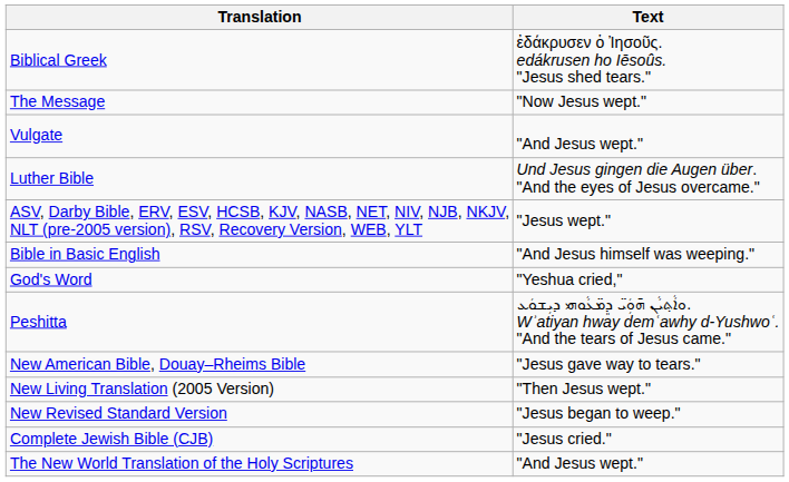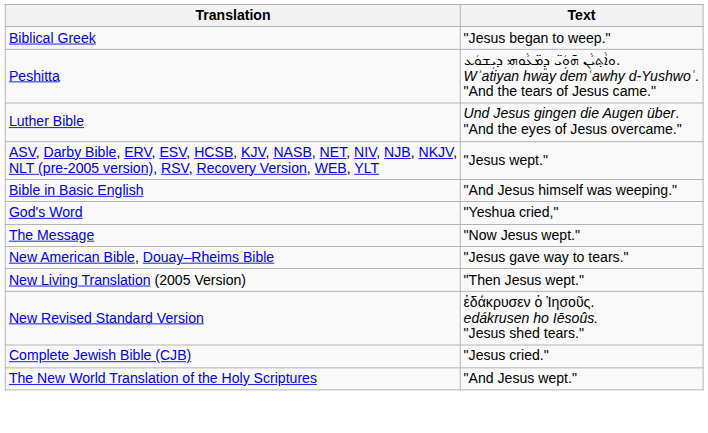 <table class="wikitable" style="margin:auto;">
 <tr>
 <th>Translation</th>
 <th>Text</th>
 </tr>
 <tr>
 <td><a href='#'>Biblical Greek</a></td>
-<td>ἐδάκρυσεν ὁ Ἰησοῦς. <br><em>edákrusen ho Iēsoûs.</em> <br> "Jesus shed tears."</td>
+<td>"Jesus began to weep."</td>
 </tr>
 <tr>
-<td><a href='#'>The Message</a></td>
-<td>"Now Jesus wept."</td>
-</tr>
-<tr>
-<td><a href='#'>Vulgate</a></td>
-<td> <br> "And Jesus wept."</td>
+<td><a href='#'>Peshitta</a></td>
+<td>ܘܐܵܬ݂ܝܵܢ ܗ̄ܘܲܝ̈ ܕܸܡ̈ܥܵܘܗܝ ܕܝܼܫܘܿܥ. <br><em>Wʾatiyan hway demʿawhy d-Yushwoʿ.</em> <br> "And the tears of Jesus came."</td>
 </tr>
 <tr>
 <td><a href='#'>Luther Bible</a></td>
 <td><em>Und Jesus gingen die Augen über</em>. <br> "And the eyes of Jesus overcame."</td>
 </tr>
 <tr>
 <td><a href='#'>ASV</a>, <a href='#'>Darby Bible</a>, <a href='#'>ERV</a>, <a href='#'>ESV</a>, <a href='#'>HCSB</a>, <a href='#'>KJV</a>, <a href='#'>NASB</a>, <a href='#'>NET</a>, <a href='#'>NIV</a>, <a href='#'>NJB</a>,  <a href='#'>NKJV</a>,<br><a href='#'>NLT (pre-2005 version)</a>, <a href='#'>RSV</a>, <a href='#'>Recovery Version</a>, <a href='#'>WEB</a>, <a href='#'>YLT</a></td>
 <td>"Jesus wept."</td>
 </tr>
 <tr>
 <td><a href='#'>Bible in Basic English</a></td>
 <td>"And Jesus himself was weeping."</td>
 </tr>
 <tr>
 <td><a href='#'>God's Word</a></td>
 <td>"Yeshua cried,"</td>
 </tr>
 <tr>
-<td><a href='#'>Peshitta</a></td>
-<td>ܘܐܵܬ݂ܝܵܢ ܗ̄ܘܲܝ̈ ܕܸܡ̈ܥܵܘܗܝ ܕܝܼܫܘܿܥ. <br><em>Wʾatiyan hway demʿawhy d-Yushwoʿ.</em> <br> "And the tears of Jesus came."</td>
+<td><a href='#'>The Message</a></td>
+<td>"Now Jesus wept."</td>
 </tr>
 <tr>
 <td><a href='#'>New American Bible</a>, <a href='#'>Douay–Rheims Bible</a></td>
 <td>"Jesus gave way to tears."</td>
 </tr>
 <tr>
 <td><a href='#'>New Living Translation</a> (2005 Version)</td>
 <td>"Then Jesus wept."</td>
 </tr>
 <tr>
 <td><a href='#'>New Revised Standard Version</a></td>
-<td>"Jesus began to weep."</td>
+<td>ἐδάκρυσεν ὁ Ἰησοῦς. <br><em>edákrusen ho Iēsoûs.</em> <br> "Jesus shed tears."</td>
 </tr>
 <tr>
 <td><a href='#'>Complete Jewish Bible (CJB)</a></td>
 <td>"Jesus cried."</td>
 </tr>
 <tr>
 <td><a href='#'>The New World Translation of the Holy Scriptures</a></td>
 <td>"And Jesus wept."</td>
 </tr>
 </table>
